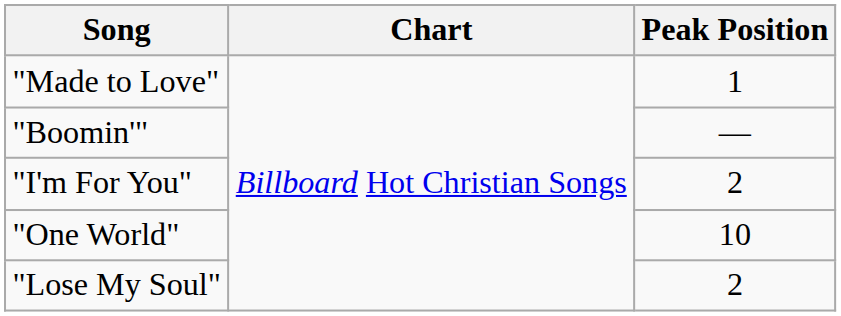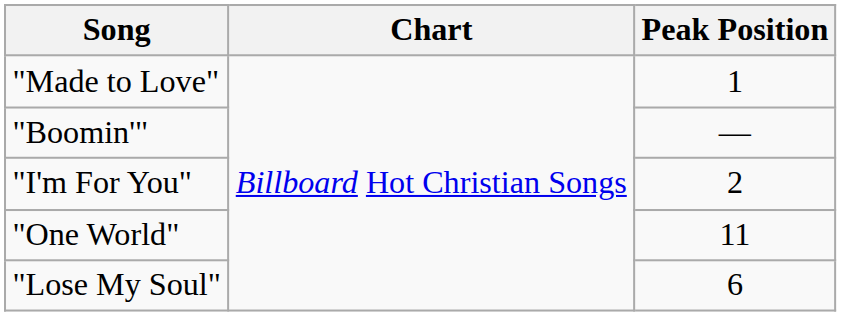 <table class="wikitable">
 <tr>
 <th>Song</th>
 <th>Chart</th>
 <th>Peak Position</th>
 </tr>
 <tr>
 <td>"Made to Love"</td>
 <td rowspan="5"><em><a href='#'>Billboard</a></em> <a href='#'>Hot Christian Songs</a></td>
 <td style="text-align:center;">1</td>
 </tr>
 <tr>
 <td>"Boomin'"</td>
 <td style="text-align:center;">—</td>
 </tr>
 <tr>
 <td>"I'm For You"</td>
 <td style="text-align:center;">2</td>
 </tr>
 <tr>
 <td>"One World"<br></td>
-<td style="text-align:center;">10</td>
+<td style="text-align:center;">11</td>
 </tr>
 <tr>
 <td>"Lose My Soul"<br></td>
-<td style="text-align:center;">2</td>
+<td style="text-align:center;">6</td>
 </tr>
 </table>
